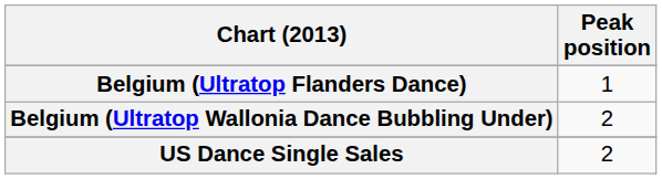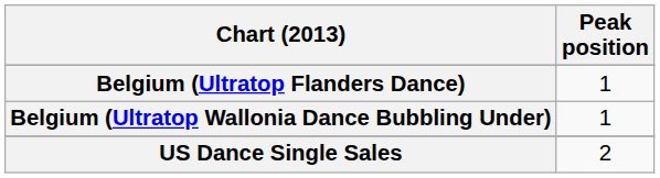 <table class="wikitable sortable plainrowheaders">
 <tr>
 <th scope="col">Chart (2013)</th>
 <th scope="col">Peak<br>position</th>
 </tr>
 <tr>
 </tr>
 <tr>
 <th scope="row">Belgium (<a href='#'>Ultratop</a> Flanders Dance)</th>
 <td align=center>1</td>
 </tr>
 <tr>
 <th scope="row">Belgium (<a href='#'>Ultratop</a> Wallonia Dance Bubbling Under)</th>
-<td align=center>2</td>
+<td align=center>1</td>
 </tr>
 <tr>
 </tr>
 <tr>
 </tr>
 <tr>
 </tr>
 <tr>
 </tr>
 <tr>
 </tr>
 <tr>
 <th scope="row">US Dance Single Sales </th>
 <td align=center>2</td>
 </tr>
 </table>
